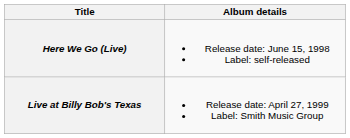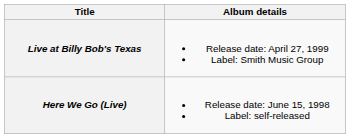 <table class="wikitable plainrowheaders" style="text-align:center;">
 <tr>
 <th style="width:16em;">Title</th>
 <th style="width:18em;">Album details</th>
 </tr>
 <tr>
+<th scope="row"><em>Live at Billy Bob's Texas</em></th>
+<td><br><ul><li>Release date: April 27, 1999</li><li>Label: Smith Music Group</li></ul></td>
+</tr>
+<tr>
 <th scope="row"><em>Here We Go (Live)</em></th>
 <td><br><ul><li>Release date: June 15, 1998</li><li>Label: self-released</li></ul></td>
 </tr>
-<tr>
-<th scope="row"><em>Live at Billy Bob's Texas</em></th>
-<td><br><ul><li>Release date: April 27, 1999</li><li>Label: Smith Music Group</li></ul></td>
-</tr>
 </table>
